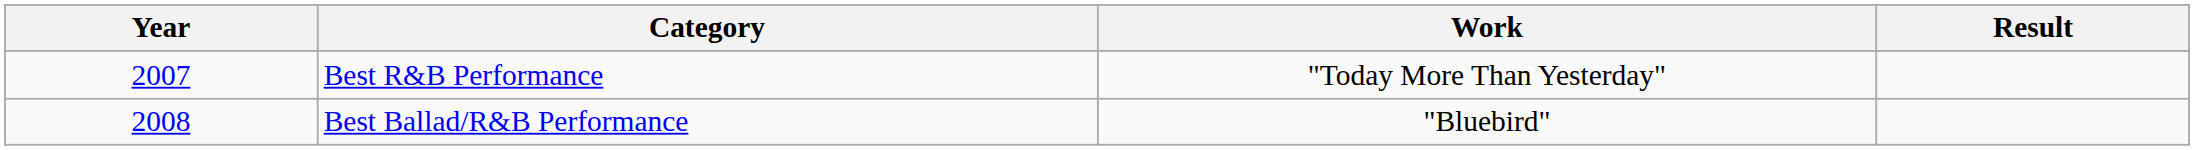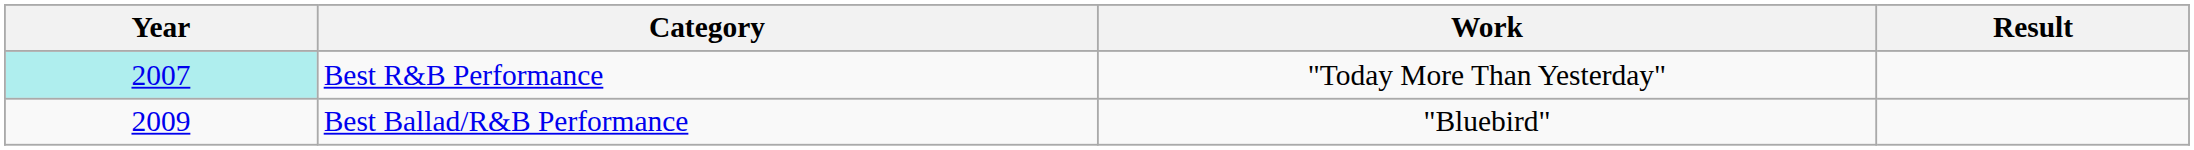 <table | width="75%" class="wikitable sortable">
 <tr>
 <th width="10%">Year</th>
 <th width="25%">Category</th>
 <th width="25%">Work</th>
 <th width="10%">Result</th>
 </tr>
 <tr>
-<td align="center"><a href='#'>2007</a></td>
+<td align="center" style="background: paleturquoise;"><a href='#'>2007</a></td>
 <td><a href='#'>Best R&B Performance</a></td>
 <td align="center">"Today More Than Yesterday"</td>
 <td></td>
 </tr>
 <tr>
-<td align="center"><a href='#'>2008</a></td>
+<td align="center"><a href='#'>2009</a></td>
 <td><a href='#'>Best Ballad/R&B Performance</a></td>
 <td align="center">"Bluebird"</td>
 <td></td>
 </tr>
 </table>
